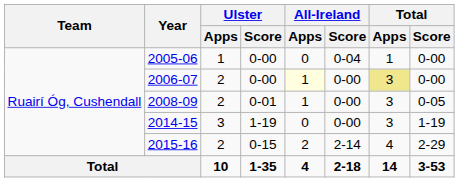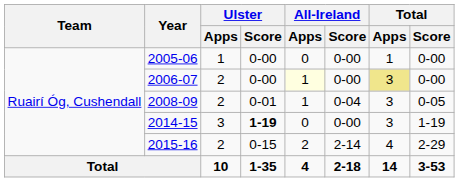 <table class="wikitable" style="text-align:center">
 <tr>
 <th rowspan="2">Team</th>
 <th rowspan="2">Year</th>
 <th colspan="2"><a href='#'>Ulster</a></th>
 <th colspan="2"><a href='#'>All-Ireland</a></th>
 <th colspan="2">Total</th>
 </tr>
 <tr>
 <th>Apps</th>
 <th>Score</th>
 <th>Apps</th>
 <th>Score</th>
 <th>Apps</th>
 <th>Score</th>
 </tr>
 <tr>
 <td rowspan="5"><a href='#'>Ruairí Óg, Cushendall</a></td>
 <td><a href='#'>2005-06</a></td>
 <td>1</td>
 <td>0-00</td>
 <td>0</td>
-<td>0-04</td>
+<td>0-00</td>
 <td>1</td>
 <td>0-00</td>
 </tr>
 <tr>
 <td><a href='#'>2006-07</a></td>
 <td>2</td>
 <td>0-00</td>
 <td style="background: lightyellow;">1</td>
 <td>0-00</td>
 <td style="background: khaki;">3</td>
 <td>0-00</td>
 </tr>
 <tr>
 <td><a href='#'>2008-09</a></td>
 <td>2</td>
 <td>0-01</td>
 <td>1</td>
-<td>0-00</td>
+<td>0-04</td>
 <td>3</td>
 <td>0-05</td>
 </tr>
 <tr>
 <td><a href='#'>2014-15</a></td>
 <td>3</td>
-<td>1-19</td>
+<td><strong>1-19</strong></td>
 <td>0</td>
 <td>0-00</td>
 <td>3</td>
 <td>1-19</td>
 </tr>
 <tr>
 <td><a href='#'>2015-16</a></td>
 <td>2</td>
 <td>0-15</td>
 <td>2</td>
 <td>2-14</td>
 <td>4</td>
 <td>2-29</td>
 </tr>
 <tr>
 <th colspan="2">Total</th>
 <td><strong>10</strong></td>
 <td><strong>1-35</strong></td>
 <td><strong>4</strong></td>
 <td><strong>2-18</strong></td>
 <td><strong>14</strong></td>
 <td><strong>3-53</strong></td>
 </tr>
 </table>
